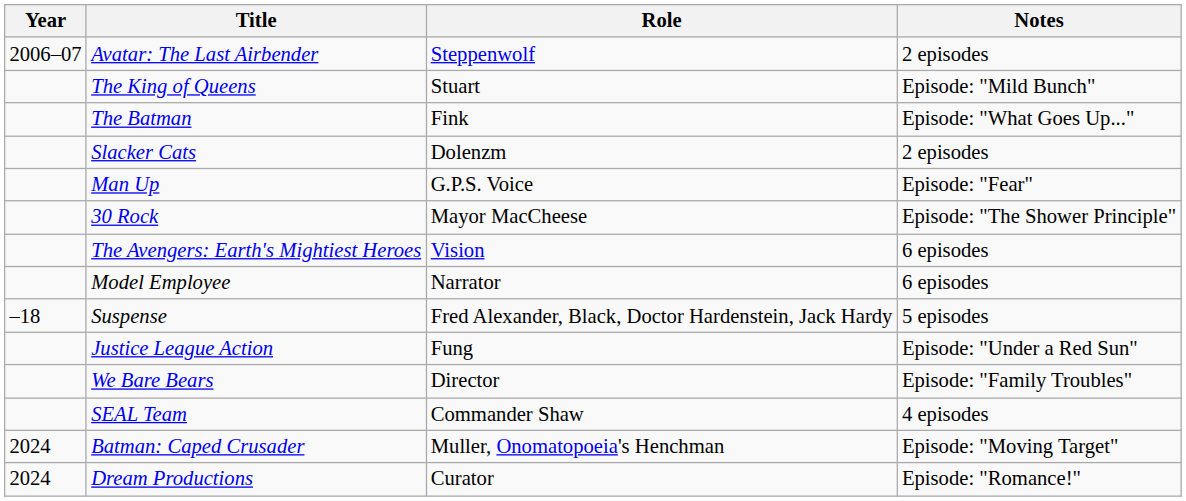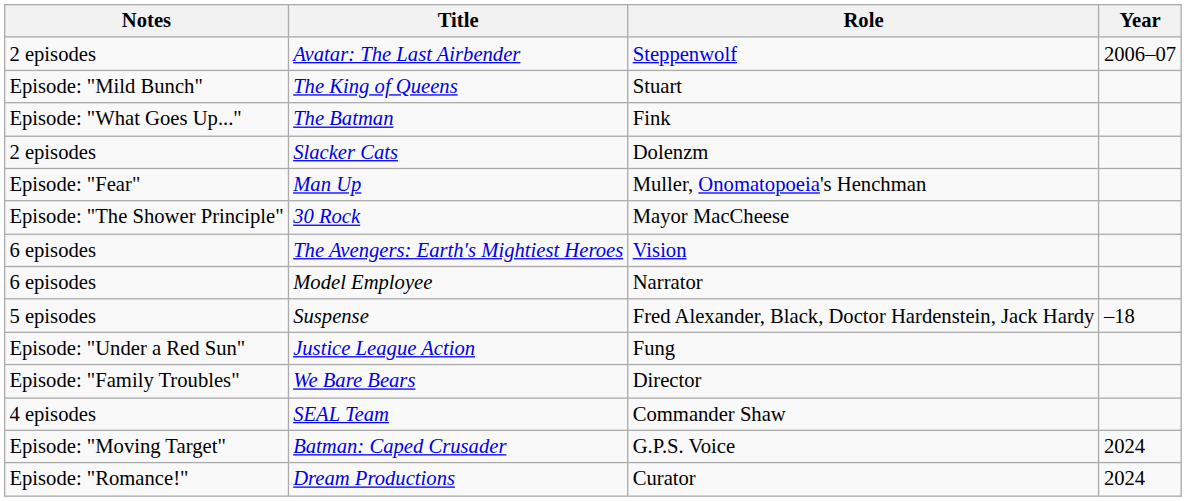 <table class="wikitable sortable">
 <tr>
-<th>Year</th>
+<th>Notes</th>
 <th>Title</th>
 <th>Role</th>
-<th>Notes</th>
+<th>Year</th>
 </tr>
 <tr>
-<td>2006–07</td>
+<td>2 episodes</td>
 <td><em><a href='#'>Avatar: The Last Airbender</a></em></td>
 <td><a href='#'>Steppenwolf</a></td>
-<td>2 episodes</td>
+<td>2006–07</td>
 </tr>
 <tr>
-<td></td>
+<td>Episode: "Mild Bunch"</td>
 <td><em><a href='#'>The King of Queens</a></em></td>
 <td>Stuart</td>
-<td>Episode: "Mild Bunch"</td>
+<td></td>
 </tr>
 <tr>
-<td></td>
+<td>Episode: "What Goes Up..."</td>
 <td><em><a href='#'>The Batman</a></em></td>
 <td>Fink</td>
-<td>Episode: "What Goes Up..."</td>
+<td></td>
 </tr>
 <tr>
-<td></td>
+<td>2 episodes</td>
 <td><em><a href='#'>Slacker Cats</a></em></td>
 <td>Dolenzm</td>
-<td>2 episodes</td>
+<td></td>
 </tr>
 <tr>
+<td>Episode: "Fear"</td>
+<td><em><a href='#'>Man Up</a></em></td>
+<td>Muller, <a href='#'>Onomatopoeia</a>'s Henchman</td>
 <td></td>
-<td><em><a href='#'>Man Up</a></em></td>
-<td>G.P.S. Voice</td>
-<td>Episode: "Fear"</td>
 </tr>
 <tr>
-<td></td>
+<td>Episode: "The Shower Principle"</td>
 <td><em><a href='#'>30 Rock</a></em></td>
 <td>Mayor MacCheese</td>
-<td>Episode: "The Shower Principle"</td>
+<td></td>
 </tr>
 <tr>
-<td></td>
+<td>6 episodes</td>
 <td><em><a href='#'>The Avengers: Earth's Mightiest Heroes</a></em></td>
 <td><a href='#'>Vision</a></td>
-<td>6 episodes</td>
+<td></td>
 </tr>
 <tr>
-<td></td>
+<td>6 episodes</td>
 <td><em>Model Employee</em></td>
 <td>Narrator</td>
-<td>6 episodes</td>
+<td></td>
 </tr>
 <tr>
-<td>–18</td>
+<td>5 episodes</td>
 <td><em>Suspense</em></td>
 <td>Fred Alexander, Black, Doctor Hardenstein, Jack Hardy</td>
-<td>5 episodes</td>
+<td>–18</td>
 </tr>
 <tr>
-<td></td>
+<td>Episode: "Under a Red Sun"</td>
 <td><em><a href='#'>Justice League Action</a></em></td>
 <td>Fung</td>
-<td>Episode: "Under a Red Sun"</td>
+<td></td>
 </tr>
 <tr>
-<td></td>
+<td>Episode: "Family Troubles"</td>
 <td><em><a href='#'>We Bare Bears</a></em></td>
 <td>Director</td>
-<td>Episode: "Family Troubles"</td>
+<td></td>
 </tr>
 <tr>
-<td></td>
+<td>4 episodes</td>
 <td><em><a href='#'>SEAL Team</a></em></td>
 <td>Commander Shaw</td>
-<td>4 episodes</td>
+<td></td>
 </tr>
 <tr>
+<td>Episode: "Moving Target"</td>
+<td><em><a href='#'>Batman: Caped Crusader</a></em></td>
+<td>G.P.S. Voice</td>
 <td>2024</td>
-<td><em><a href='#'>Batman: Caped Crusader</a></em></td>
-<td>Muller, <a href='#'>Onomatopoeia</a>'s Henchman</td>
-<td>Episode: "Moving Target"</td>
 </tr>
 <tr>
-<td>2024</td>
+<td>Episode: "Romance!"</td>
 <td><em><a href='#'>Dream Productions</a></em></td>
 <td>Curator</td>
-<td>Episode: "Romance!"</td>
+<td>2024</td>
 </tr>
 </table>
